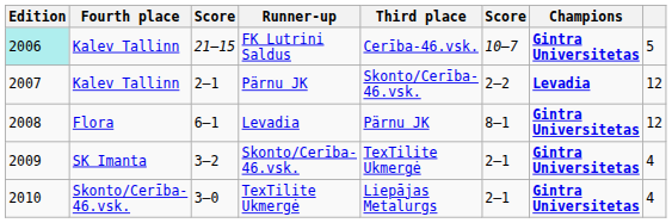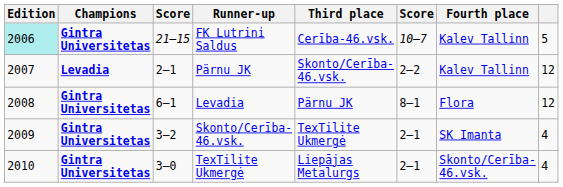 <table class="wikitable defaultleft col1center col3center col6center col8center">
 <tr>
 <th>Edition</th>
-<th>Fourth place</th>
+<th>Champions</th>
 <th>Score</th>
 <th>Runner-up</th>
 <th>Third place</th>
 <th>Score</th>
-<th>Champions</th>
+<th>Fourth place</th>
 <th></th>
 </tr>
 <tr>
 <td style="background: paleturquoise;">2006</td>
-<td> <a href='#'>Kalev Tallinn</a></td>
+<td> <strong><a href='#'>Gintra Universitetas</a></strong></td>
 <td><em>21–15</em></td>
 <td> <a href='#'>FK Lutrini Saldus</a></td>
 <td> <a href='#'>Cerība-46.vsk.</a></td>
 <td><em>10–7</em></td>
-<td> <strong><a href='#'>Gintra Universitetas</a></strong></td>
+<td> <a href='#'>Kalev Tallinn</a></td>
 <td>5</td>
 </tr>
 <tr>
 <td>2007</td>
-<td> <a href='#'>Kalev Tallinn</a></td>
+<td> <strong><a href='#'>Levadia</a></strong></td>
 <td>2–1 <br> </td>
 <td> <a href='#'>Pärnu JK</a></td>
 <td> <a href='#'>Skonto/Cerība-46.vsk.</a></td>
 <td>2–2  <br> </td>
-<td> <strong><a href='#'>Levadia</a></strong></td>
+<td> <a href='#'>Kalev Tallinn</a></td>
 <td>12</td>
 </tr>
 <tr>
 <td>2008</td>
-<td> <a href='#'>Flora</a></td>
+<td> <strong><a href='#'>Gintra Universitetas</a></strong></td>
 <td>6–1 <br> </td>
 <td> <a href='#'>Levadia</a></td>
 <td> <a href='#'>Pärnu JK</a></td>
 <td>8–1 <br> </td>
-<td> <strong><a href='#'>Gintra Universitetas</a></strong></td>
+<td> <a href='#'>Flora</a></td>
 <td>12</td>
 </tr>
 <tr>
 <td>2009</td>
-<td> <a href='#'>SK Imanta</a></td>
+<td> <strong><a href='#'>Gintra Universitetas</a></strong></td>
 <td>3–2</td>
 <td> <a href='#'>Skonto/Cerība-46.vsk.</a></td>
 <td> <a href='#'>TexTilite Ukmergė</a></td>
 <td>2–1</td>
-<td> <strong><a href='#'>Gintra Universitetas</a></strong></td>
+<td> <a href='#'>SK Imanta</a></td>
 <td>4</td>
 </tr>
 <tr>
 <td>2010</td>
-<td> <a href='#'>Skonto/Cerība-46.vsk.</a></td>
+<td> <strong><a href='#'>Gintra Universitetas</a></strong></td>
 <td>3–0</td>
 <td> <a href='#'>TexTilite Ukmergė</a></td>
 <td> <a href='#'>Liepājas Metalurgs</a></td>
 <td>2–1</td>
-<td> <strong><a href='#'>Gintra Universitetas</a></strong></td>
+<td> <a href='#'>Skonto/Cerība-46.vsk.</a></td>
 <td>4</td>
 </tr>
 </table>
